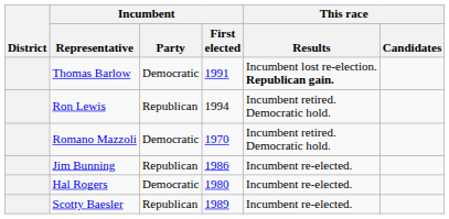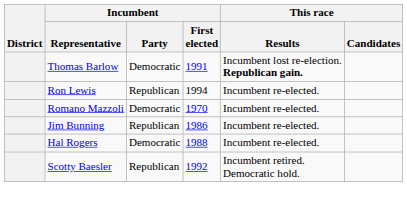 <table class=wikitable>
 <tr valign=bottom>
 <th rowspan=2>District</th>
 <th colspan=3>Incumbent</th>
 <th colspan=2>This race</th>
 </tr>
 <tr valign=bottom>
 <th>Representative</th>
 <th>Party</th>
 <th>First<br>elected</th>
 <th>Results</th>
 <th>Candidates</th>
 </tr>
 <tr>
 <th></th>
 <td><a href='#'>Thomas Barlow</a></td>
 <td>Democratic</td>
 <td><a href='#'>1991</a></td>
 <td>Incumbent lost re-election.<br><strong>Republican gain.</strong></td>
 <td nowrap></td>
 </tr>
 <tr>
 <th></th>
 <td><a href='#'>Ron Lewis</a></td>
 <td>Republican</td>
 <td>1994</td>
-<td>Incumbent retired.<br>Democratic hold.</td>
+<td>Incumbent re-elected.</td>
 <td nowrap></td>
 </tr>
 <tr>
 <th></th>
 <td><a href='#'>Romano Mazzoli</a></td>
 <td>Democratic</td>
 <td><a href='#'>1970</a></td>
-<td>Incumbent retired.<br>Democratic hold.</td>
+<td>Incumbent re-elected.</td>
 <td nowrap></td>
 </tr>
 <tr>
 <th></th>
 <td><a href='#'>Jim Bunning</a></td>
 <td>Republican</td>
 <td><a href='#'>1986</a></td>
 <td>Incumbent re-elected.</td>
 <td nowrap></td>
 </tr>
 <tr>
 <th></th>
 <td><a href='#'>Hal Rogers</a></td>
 <td>Democratic</td>
-<td><a href='#'>1980</a></td>
+<td><a href='#'>1988</a></td>
 <td>Incumbent re-elected.</td>
 <td nowrap></td>
 </tr>
 <tr>
 <th></th>
 <td><a href='#'>Scotty Baesler</a></td>
 <td>Republican</td>
-<td><a href='#'>1989</a></td>
-<td>Incumbent re-elected.</td>
+<td><a href='#'>1992</a></td>
+<td>Incumbent retired.<br>Democratic hold.</td>
 <td nowrap></td>
 </tr>
 </table>
